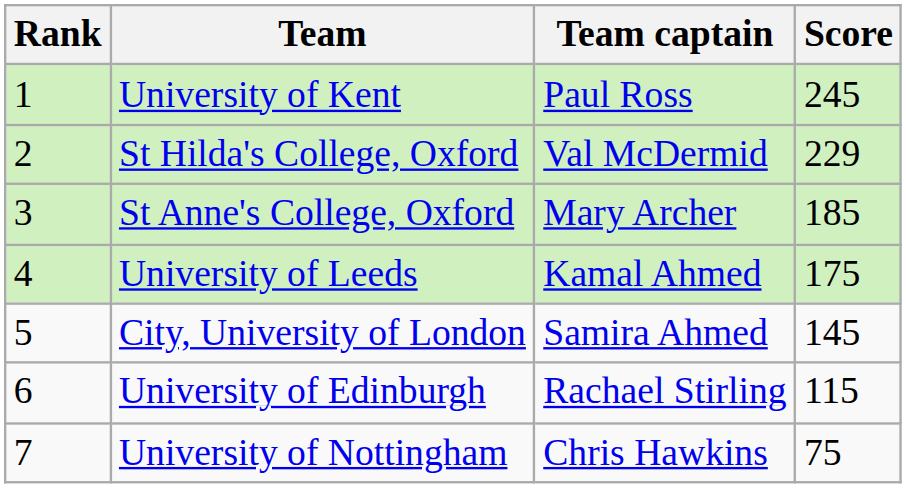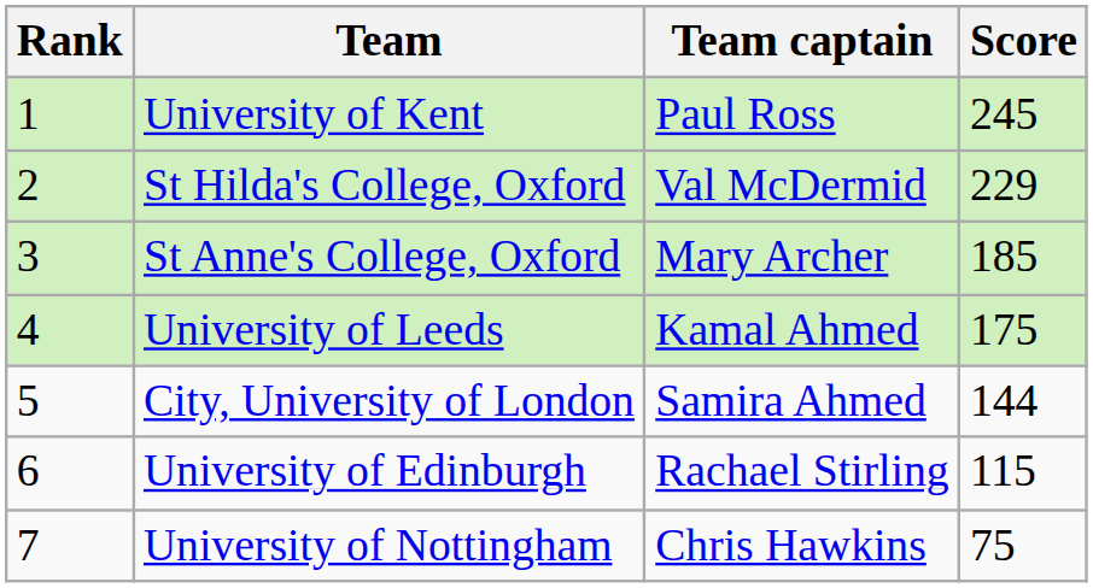 <table class="wikitable">
 <tr>
 <th>Rank</th>
 <th>Team</th>
 <th>Team captain</th>
 <th>Score</th>
 </tr>
 <tr bgcolor="#D0F0C0">
 <td>1</td>
 <td><a href='#'>University of Kent</a></td>
 <td><a href='#'>Paul Ross</a></td>
 <td>245</td>
 </tr>
 <tr bgcolor="#D0F0C0">
 <td>2</td>
 <td><a href='#'>St Hilda's College, Oxford</a></td>
 <td><a href='#'>Val McDermid</a></td>
 <td>229</td>
 </tr>
 <tr bgcolor="#D0F0C0">
 <td>3</td>
 <td><a href='#'>St Anne's College, Oxford</a></td>
 <td><a href='#'>Mary Archer</a></td>
 <td>185</td>
 </tr>
 <tr bgcolor="#D0F0C0">
 <td>4</td>
 <td><a href='#'>University of Leeds</a></td>
 <td><a href='#'>Kamal Ahmed</a></td>
 <td>175</td>
 </tr>
 <tr>
 <td>5</td>
 <td><a href='#'>City, University of London</a></td>
 <td><a href='#'>Samira Ahmed</a></td>
-<td>145</td>
+<td>144</td>
 </tr>
 <tr>
 <td>6</td>
 <td><a href='#'>University of Edinburgh</a></td>
 <td><a href='#'>Rachael Stirling</a></td>
 <td>115</td>
 </tr>
 <tr>
 <td>7</td>
 <td><a href='#'>University of Nottingham</a></td>
 <td><a href='#'>Chris Hawkins</a></td>
 <td>75</td>
 </tr>
 </table>
